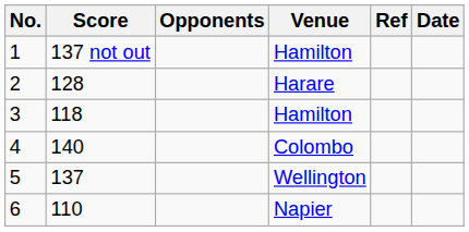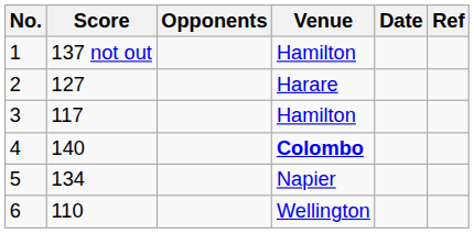 <table class="wikitable sortable">
 <tr>
 <th>No.</th>
 <th>Score</th>
 <th>Opponents</th>
 <th>Venue</th>
+<th>Date</th>
 <th>Ref</th>
-<th>Date</th>
 </tr>
 <tr>
 <td>1</td>
 <td>137 <a href='#'>not out</a></td>
 <td></td>
 <td><a href='#'>Hamilton</a></td>
 <td></td>
 <td></td>
 </tr>
 <tr>
 <td>2</td>
-<td>128</td>
+<td>127</td>
 <td></td>
 <td><a href='#'>Harare</a></td>
 <td></td>
 <td></td>
 </tr>
 <tr>
 <td>3</td>
-<td>118</td>
+<td>117</td>
 <td></td>
 <td><a href='#'>Hamilton</a></td>
 <td></td>
 <td></td>
 </tr>
 <tr>
 <td>4</td>
 <td>140</td>
 <td></td>
-<td><a href='#'>Colombo</a></td>
+<td><strong><a href='#'>Colombo</a></strong></td>
 <td></td>
 <td></td>
 </tr>
 <tr>
 <td>5</td>
-<td>137</td>
+<td>134</td>
 <td></td>
-<td><a href='#'>Wellington</a></td>
+<td><a href='#'>Napier</a></td>
 <td></td>
 <td></td>
 </tr>
 <tr>
 <td>6</td>
 <td>110</td>
 <td></td>
-<td><a href='#'>Napier</a></td>
+<td><a href='#'>Wellington</a></td>
 <td></td>
 <td></td>
 </tr>
 </table>
